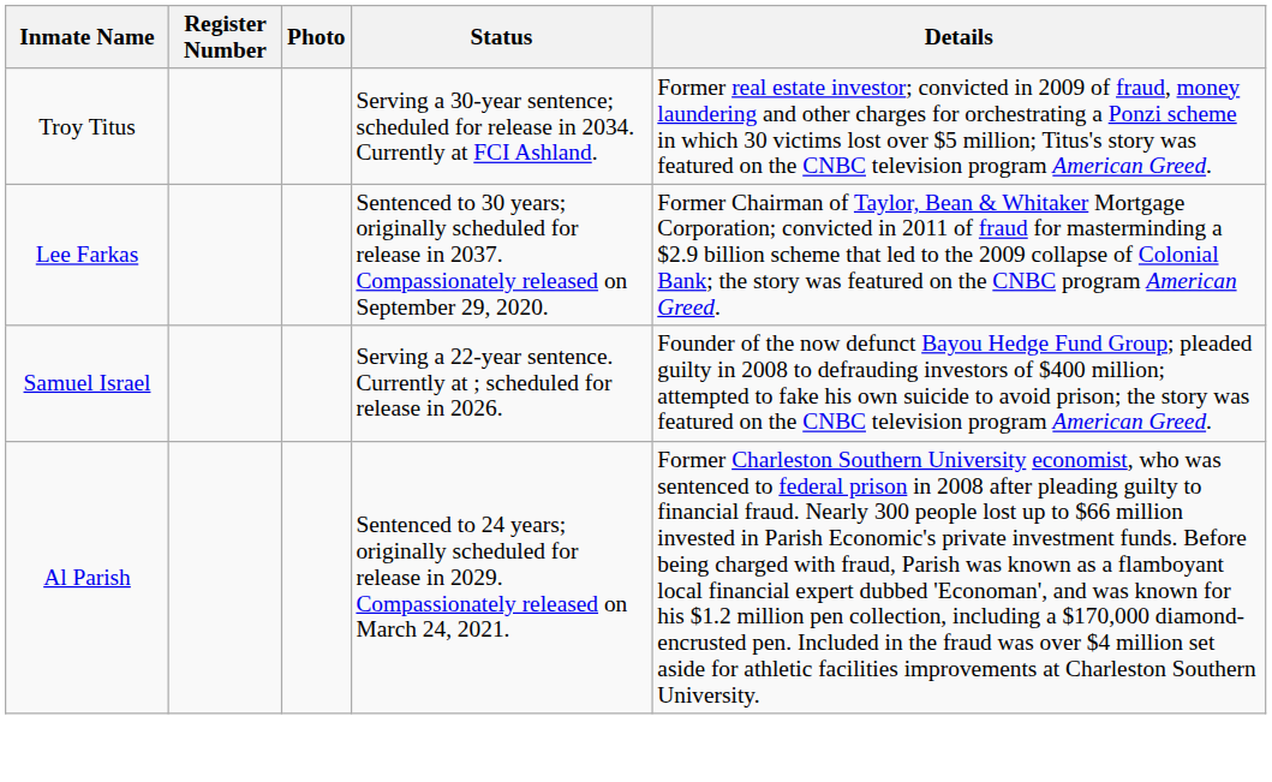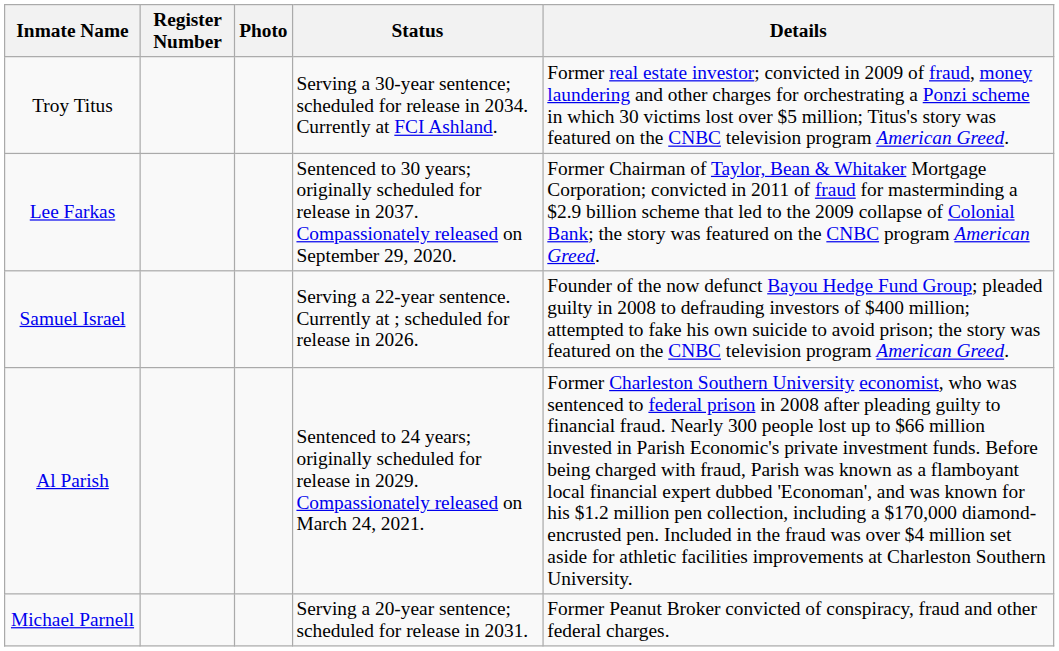 <table class="wikitable sortable">
 <tr>
 <th width=13%>Inmate Name</th>
 <th width=9%>Register Number</th>
 <th width=5%>Photo</th>
 <th width=24%>Status</th>
 <th width=54%>Details</th>
 </tr>
 <tr>
 <td style="text-align:center;">Troy Titus</td>
 <td style="text-align:center;"></td>
 <td style="text-align:center;"></td>
 <td>Serving a 30-year sentence; scheduled for release in 2034. Currently at <a href='#'>FCI Ashland</a>.</td>
 <td>Former <a href='#'>real estate investor</a>; convicted in 2009 of <a href='#'>fraud</a>, <a href='#'>money laundering</a> and other charges for orchestrating a <a href='#'>Ponzi scheme</a> in which 30 victims lost over $5 million; Titus's story was featured on the <a href='#'>CNBC</a> television program <em><a href='#'>American Greed</a></em>.</td>
 </tr>
 <tr>
 <td style="text-align:center;"><a href='#'>Lee Farkas</a></td>
 <td style="text-align:center;"></td>
 <td style="text-align:center;"></td>
 <td>Sentenced to 30 years; originally scheduled for release in 2037. <a href='#'>Compassionately released</a> on September 29, 2020.</td>
 <td>Former Chairman of <a href='#'>Taylor, Bean & Whitaker</a> Mortgage Corporation; convicted in 2011 of <a href='#'>fraud</a> for masterminding a $2.9 billion scheme that led to the 2009 collapse of <a href='#'>Colonial Bank</a>; the story was featured on the <a href='#'>CNBC</a> program <em><a href='#'>American Greed</a></em>.</td>
 </tr>
 <tr>
 <td style="text-align:center;"><a href='#'>Samuel Israel</a></td>
 <td style="text-align:center;"></td>
 <td style="text-align:center;"></td>
 <td>Serving a 22-year sentence. Currently at ; scheduled for release in 2026.</td>
 <td>Founder of the now defunct <a href='#'>Bayou Hedge Fund Group</a>; pleaded guilty in 2008 to defrauding investors of $400 million; attempted to fake his own suicide to avoid prison; the story was featured on the <a href='#'>CNBC</a> television program <em><a href='#'>American Greed</a></em>.</td>
 </tr>
 <tr>
 <td style="text-align:center;"><a href='#'>Al Parish</a></td>
 <td style="text-align:center;"></td>
 <td></td>
 <td>Sentenced to 24 years; originally scheduled for release in 2029. <a href='#'>Compassionately released</a> on March 24, 2021.</td>
 <td>Former <a href='#'>Charleston Southern University</a> <a href='#'>economist</a>, who was sentenced to <a href='#'>federal prison</a> in 2008 after pleading guilty to financial fraud. Nearly 300 people lost up to $66 million invested in Parish Economic's private investment funds. Before being charged with fraud, Parish was known as a flamboyant local financial expert dubbed 'Economan', and was known for his $1.2 million pen collection, including a $170,000 diamond-encrusted pen. Included in the fraud was over $4 million set aside for athletic facilities improvements at Charleston Southern University.</td>
 </tr>
+<tr>
+<td style="text-align:center;"><a href='#'>Michael Parnell</a></td>
+<td style="text-align:center;"></td>
+<td></td>
+<td>Serving a 20-year sentence; scheduled for release in 2031.</td>
+<td>Former Peanut Broker convicted of conspiracy, fraud and other federal charges.</td>
+</tr>
 </table>
